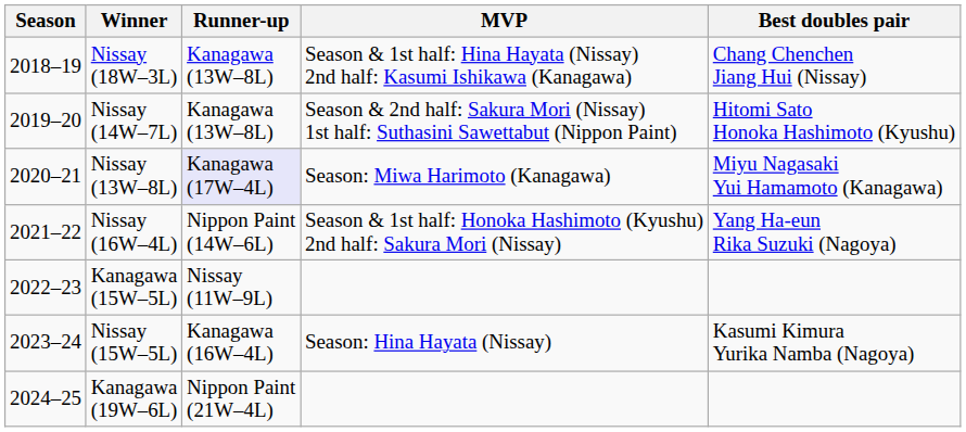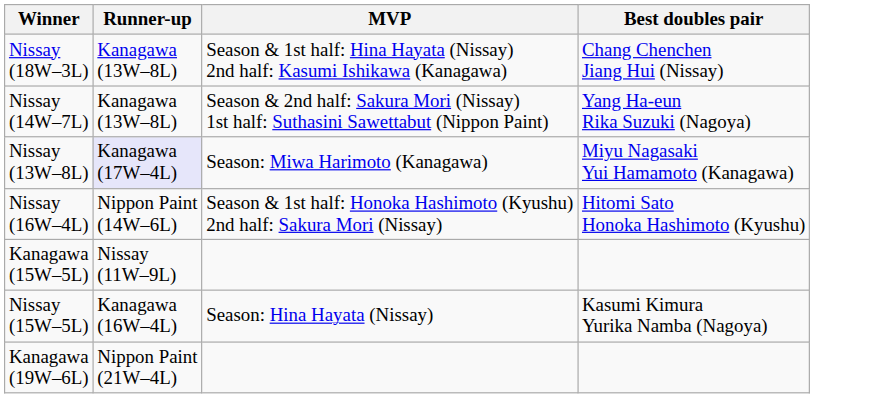 <table class="wikitable">
 <tr>
-<th>Season</th>
 <th>Winner</th>
 <th>Runner-up</th>
 <th>MVP</th>
 <th>Best doubles pair</th>
 </tr>
 <tr>
-<td>2018–19</td>
 <td><a href='#'>Nissay</a><br>(18W–3L)</td>
 <td><a href='#'>Kanagawa</a><br>(13W–8L)</td>
 <td>Season & 1st half:  <a href='#'>Hina Hayata</a> (Nissay)<br>2nd half:  <a href='#'>Kasumi Ishikawa</a> (Kanagawa)</td>
 <td> <a href='#'>Chang Chenchen</a><br> <a href='#'>Jiang Hui</a> (Nissay)</td>
 </tr>
 <tr>
-<td>2019–20</td>
 <td>Nissay<br>(14W–7L)</td>
 <td>Kanagawa<br>(13W–8L)</td>
 <td>Season & 2nd half:  <a href='#'>Sakura Mori</a> (Nissay)<br>1st half:  <a href='#'>Suthasini Sawettabut</a> (Nippon Paint)</td>
-<td> <a href='#'>Hitomi Sato</a><br> <a href='#'>Honoka Hashimoto</a> (Kyushu)</td>
+<td> <a href='#'>Yang Ha-eun</a><br> <a href='#'>Rika Suzuki</a> (Nagoya)</td>
 </tr>
 <tr>
-<td>2020–21</td>
 <td>Nissay<br>(13W–8L)</td>
 <td style="background: lavender;">Kanagawa<br>(17W–4L)</td>
 <td>Season:  <a href='#'>Miwa Harimoto</a> (Kanagawa)</td>
 <td> <a href='#'>Miyu Nagasaki</a><br> <a href='#'>Yui Hamamoto</a> (Kanagawa)</td>
 </tr>
 <tr>
-<td>2021–22</td>
 <td>Nissay<br>(16W–4L)</td>
 <td>Nippon Paint<br>(14W–6L)</td>
 <td>Season & 1st half:  <a href='#'>Honoka Hashimoto</a> (Kyushu)<br>2nd half:  <a href='#'>Sakura Mori</a> (Nissay)</td>
-<td> <a href='#'>Yang Ha-eun</a><br> <a href='#'>Rika Suzuki</a> (Nagoya)</td>
+<td> <a href='#'>Hitomi Sato</a><br> <a href='#'>Honoka Hashimoto</a> (Kyushu)</td>
 </tr>
 <tr>
-<td>2022–23</td>
 <td>Kanagawa<br>(15W–5L)</td>
 <td>Nissay<br>(11W–9L)</td>
 <td></td>
 <td></td>
 </tr>
 <tr>
-<td>2023–24</td>
 <td>Nissay<br>(15W–5L)</td>
 <td>Kanagawa<br>(16W–4L)</td>
 <td>Season:  <a href='#'>Hina Hayata</a> (Nissay)</td>
 <td> Kasumi Kimura<br> Yurika Namba (Nagoya)</td>
 </tr>
 <tr>
-<td>2024–25</td>
 <td>Kanagawa<br>(19W–6L)</td>
 <td>Nippon Paint<br>(21W–4L)</td>
 <td></td>
 <td></td>
 </tr>
 </table>
